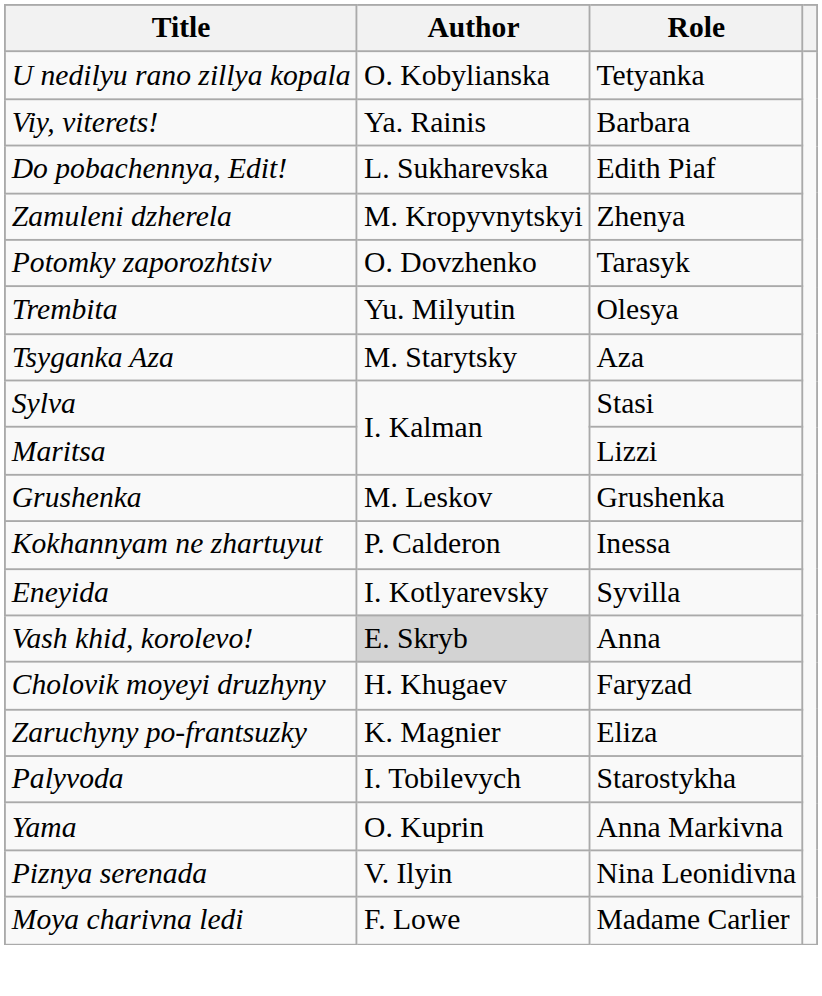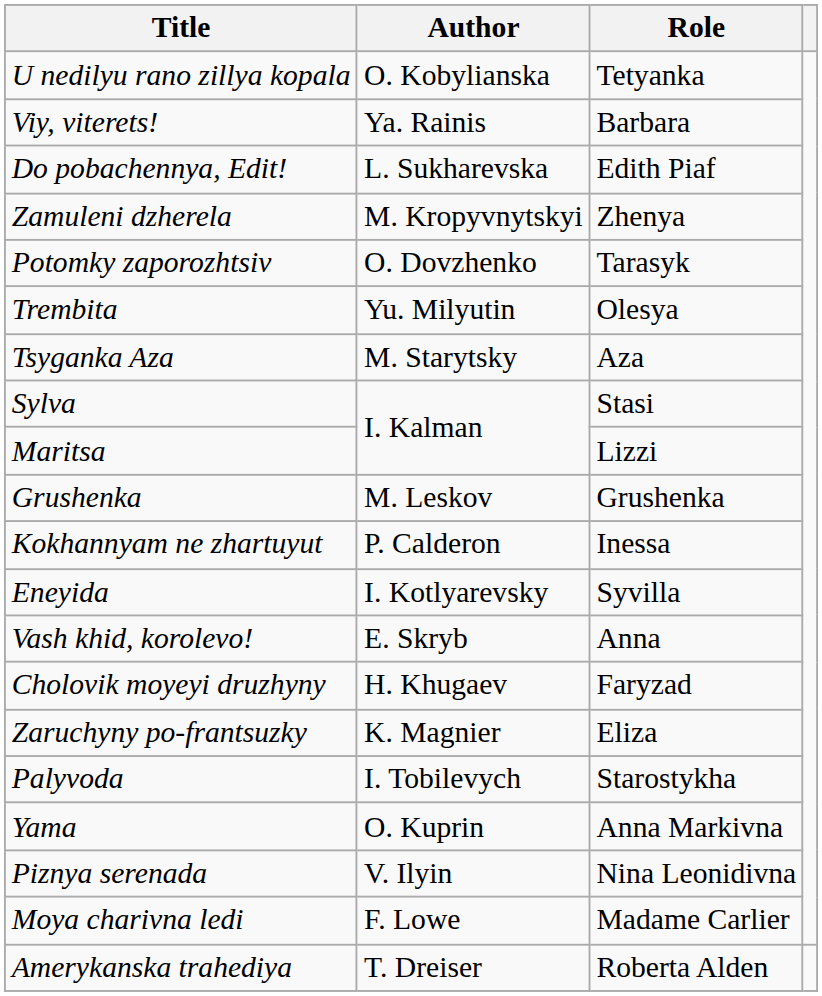 <table class="wikitable sortable plainrowheaders">
 <tr>
 <th>Title</th>
 <th>Author</th>
 <th>Role</th>
 <th></th>
 </tr>
 <tr>
 <td><em>U nedilyu rano zillya kopala</em></td>
 <td>O. Kobylianska</td>
 <td>Tetyanka</td>
 <td rowspan="19"></td>
 </tr>
 <tr>
 <td><em>Viy, viterets!</em></td>
 <td>Ya. Rainis</td>
 <td>Barbara</td>
 </tr>
 <tr>
 <td><em>Do pobachennya, Edit!</em></td>
 <td>L. Sukharevska</td>
 <td>Edith Piaf</td>
 </tr>
 <tr>
 <td><em>Zamuleni dzherela</em></td>
 <td>M. Kropyvnytskyi</td>
 <td>Zhenya</td>
 </tr>
 <tr>
 <td><em>Potomky zaporozhtsiv</em></td>
 <td>O. Dovzhenko</td>
 <td>Tarasyk</td>
 </tr>
 <tr>
 <td><em>Trembita</em></td>
 <td>Yu. Milyutin</td>
 <td>Olesya</td>
 </tr>
 <tr>
 <td><em>Tsyganka Aza</em></td>
 <td>M. Starytsky</td>
 <td>Aza</td>
 </tr>
 <tr>
 <td><em>Sylva</em></td>
 <td rowspan="2">I. Kalman</td>
 <td>Stasi</td>
 </tr>
 <tr>
 <td><em>Maritsa</em></td>
 <td>Lizzi</td>
 </tr>
 <tr>
 <td><em>Grushenka</em></td>
 <td>M. Leskov</td>
 <td>Grushenka</td>
 </tr>
 <tr>
 <td><em>Kokhannyam ne zhartuyut</em></td>
 <td>P. Calderon</td>
 <td>Inessa</td>
 </tr>
 <tr>
 <td><em>Eneyida</em></td>
 <td>I. Kotlyarevsky</td>
 <td>Syvilla</td>
 </tr>
 <tr>
 <td><em>Vash khid, korolevo!</em></td>
-<td style="background: lightgrey;">E. Skryb</td>
+<td>E. Skryb</td>
 <td>Anna</td>
 </tr>
 <tr>
 <td><em>Cholovik moyeyi druzhyny</em></td>
 <td>H. Khugaev</td>
 <td>Faryzad</td>
 </tr>
 <tr>
 <td><em>Zaruchyny po-frantsuzky</em></td>
 <td>K. Magnier</td>
 <td>Eliza</td>
 </tr>
 <tr>
 <td><em>Palyvoda</em></td>
 <td>I. Tobilevych</td>
 <td>Starostykha</td>
 </tr>
 <tr>
 <td><em>Yama</em></td>
 <td>O. Kuprin</td>
 <td>Anna Markivna</td>
 </tr>
 <tr>
 <td><em>Piznya serenada</em></td>
 <td>V. Ilyin</td>
 <td>Nina Leonidivna</td>
 </tr>
 <tr>
 <td><em>Moya charivna ledi</em></td>
 <td>F. Lowe</td>
 <td>Madame Carlier</td>
 </tr>
+<tr>
+<td><em>Amerykanska trahediya</em></td>
+<td>T. Dreiser</td>
+<td>Roberta Alden</td>
+<td></td>
+</tr>
 </table>
